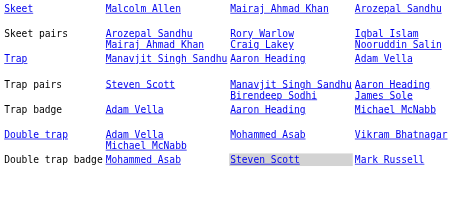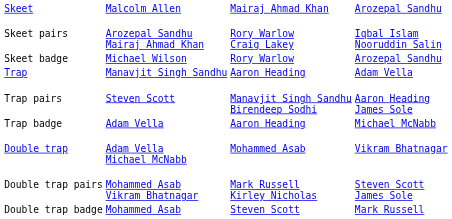 <table>
 <tr>
 <td><a href='#'>Skeet</a></td>
 <td><a href='#'>Malcolm Allen</a><br></td>
 <td><a href='#'>Mairaj Ahmad Khan</a><br></td>
 <td><a href='#'>Arozepal Sandhu</a><br></td>
 </tr>
 <tr>
 <td>Skeet pairs</td>
 <td><br><a href='#'>Arozepal Sandhu</a><br><a href='#'>Mairaj Ahmad Khan</a></td>
 <td><br><a href='#'>Rory Warlow</a><br><a href='#'>Craig Lakey</a></td>
 <td><br><a href='#'>Iqbal Islam</a><br><a href='#'>Nooruddin Salin</a></td>
+</tr>
+<tr>
+<td>Skeet badge</td>
+<td><a href='#'>Michael Wilson</a><br></td>
+<td><a href='#'>Rory Warlow</a><br></td>
+<td><a href='#'>Arozepal Sandhu</a><br></td>
 </tr>
 <tr>
 <td><a href='#'>Trap</a></td>
 <td><a href='#'>Manavjit Singh Sandhu</a><br></td>
 <td><a href='#'>Aaron Heading</a><br></td>
 <td><a href='#'>Adam Vella</a><br></td>
 </tr>
 <tr>
 <td>Trap pairs</td>
 <td><a href='#'>Steven Scott</a><br></td>
 <td><br><a href='#'>Manavjit Singh Sandhu</a><br><a href='#'>Birendeep Sodhi</a></td>
 <td><br><a href='#'>Aaron Heading</a><br><a href='#'>James Sole</a></td>
 </tr>
 <tr>
 <td>Trap badge</td>
 <td><a href='#'>Adam Vella</a><br></td>
 <td><a href='#'>Aaron Heading</a><br></td>
 <td><a href='#'>Michael McNabb</a><br></td>
 </tr>
 <tr>
 <td><a href='#'>Double trap</a></td>
 <td><br><a href='#'>Adam Vella</a><br><a href='#'>Michael McNabb</a></td>
 <td><a href='#'>Mohammed Asab</a><br></td>
 <td><a href='#'>Vikram Bhatnagar</a><br></td>
 </tr>
 <tr>
+<td>Double trap pairs</td>
+<td><br><a href='#'>Mohammed Asab</a><br><a href='#'>Vikram Bhatnagar</a></td>
+<td><br><a href='#'>Mark Russell</a><br><a href='#'>Kirley Nicholas</a></td>
+<td><br><a href='#'>Steven Scott</a><br><a href='#'>James Sole</a></td>
+</tr>
+<tr>
 <td>Double trap badge</td>
 <td><a href='#'>Mohammed Asab</a><br></td>
-<td style="background: lightgrey;"><a href='#'>Steven Scott</a><br></td>
+<td><a href='#'>Steven Scott</a><br></td>
 <td><a href='#'>Mark Russell</a><br></td>
 </tr>
 </table>
